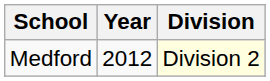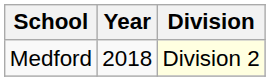 <table class="wikitable">
 <tr>
 <th>School</th>
 <th>Year</th>
 <th>Division</th>
 </tr>
 <tr>
 <td>Medford</td>
-<td>2012</td>
+<td>2018</td>
 <td style="background: lightyellow;">Division 2</td>
 </tr>
 </table>
